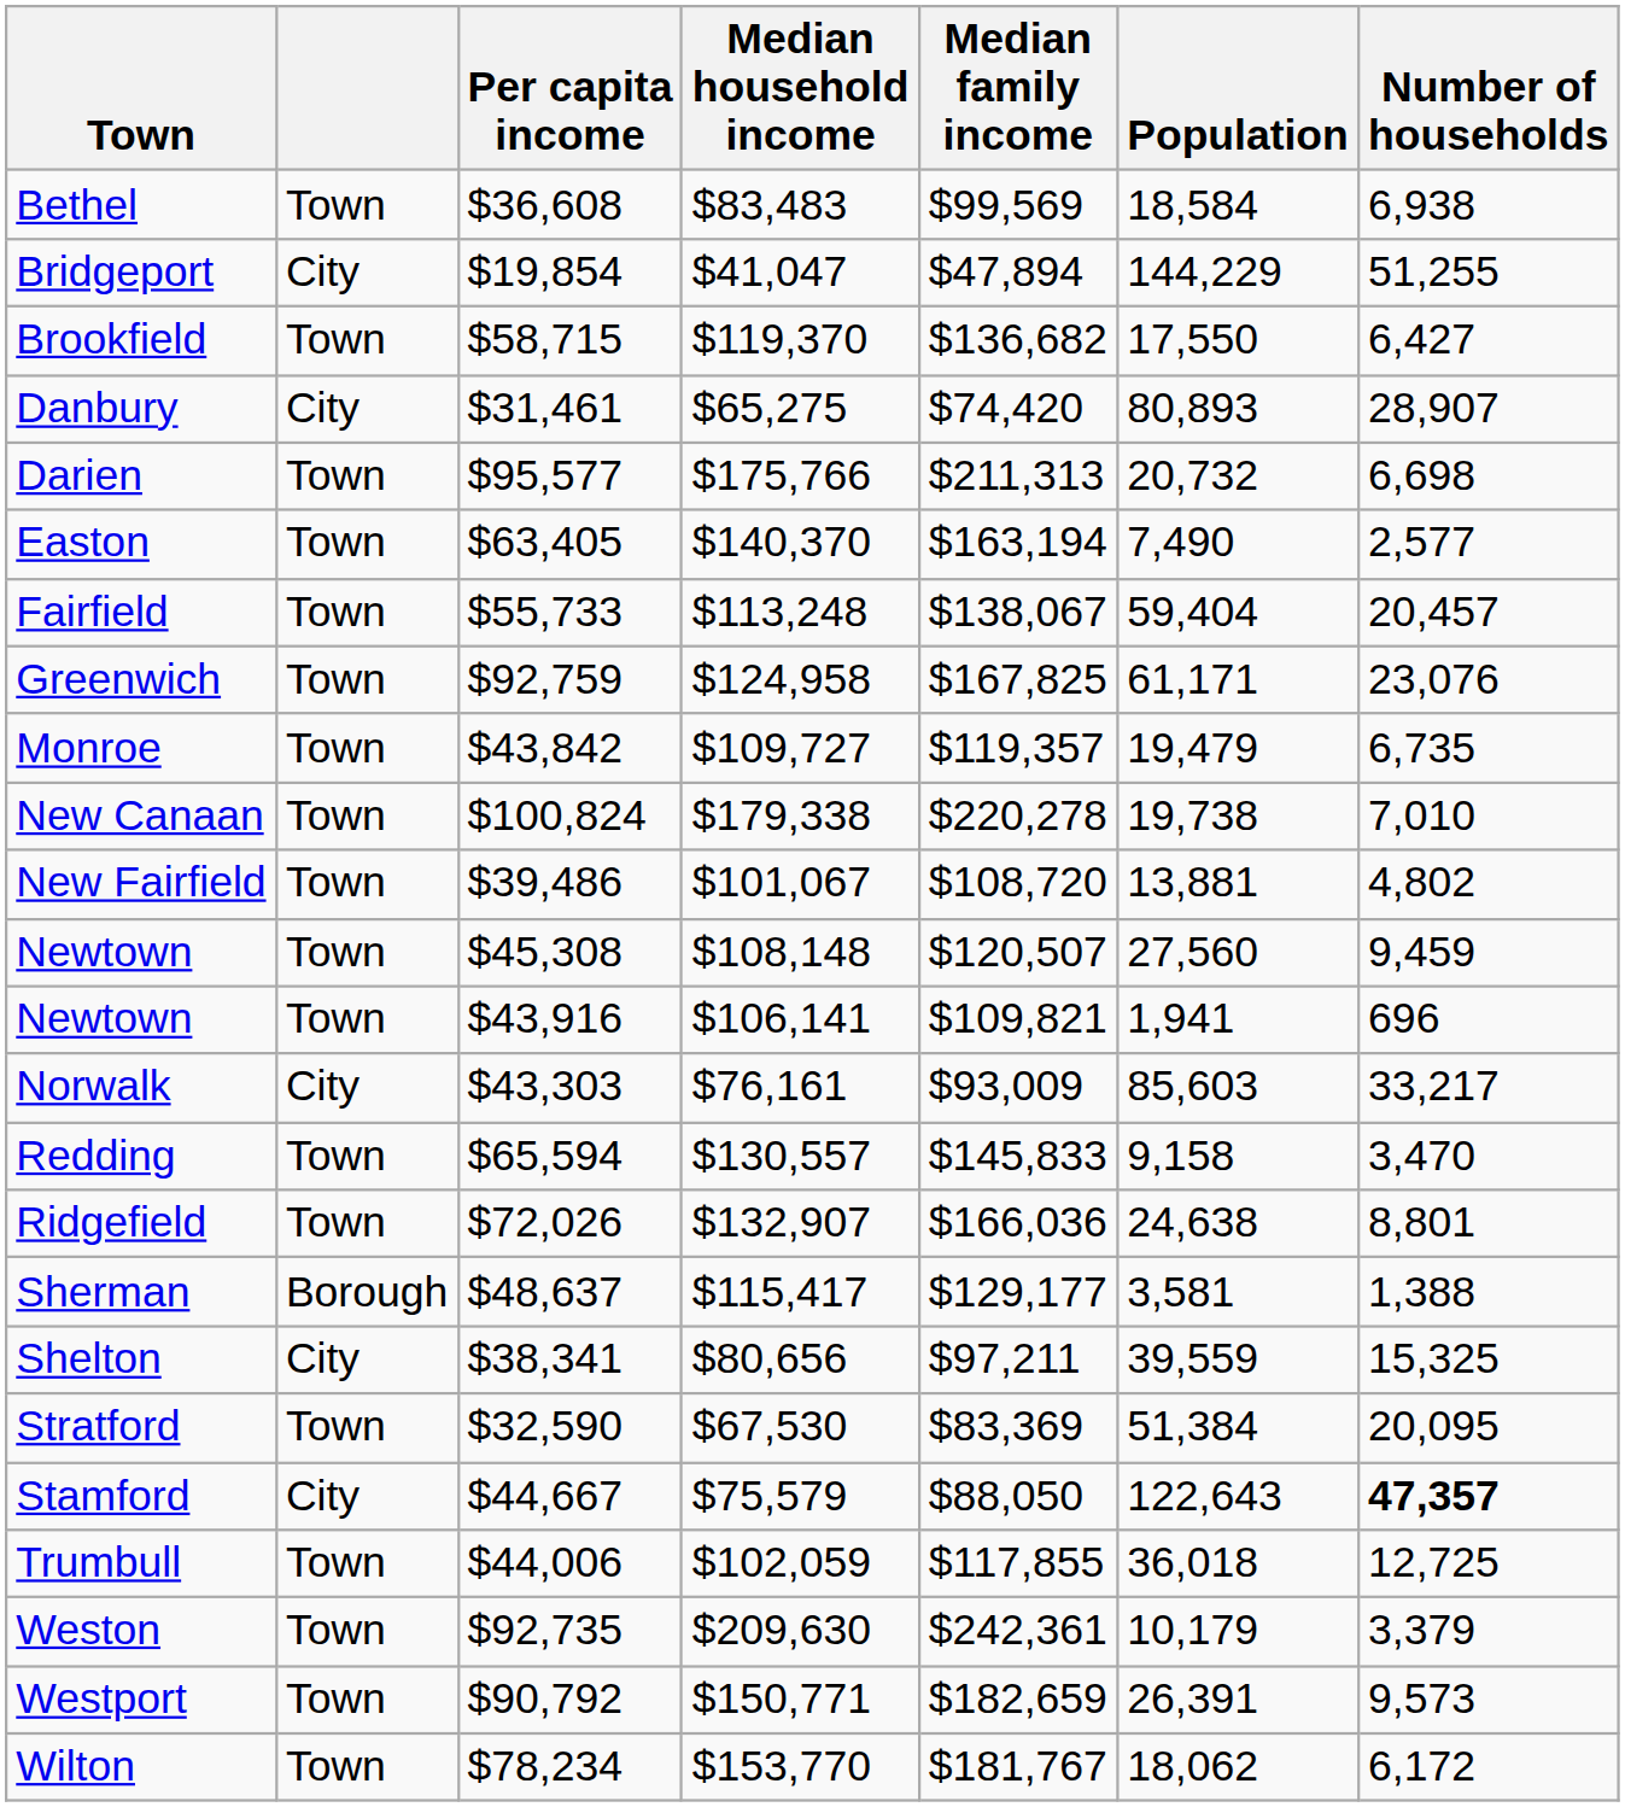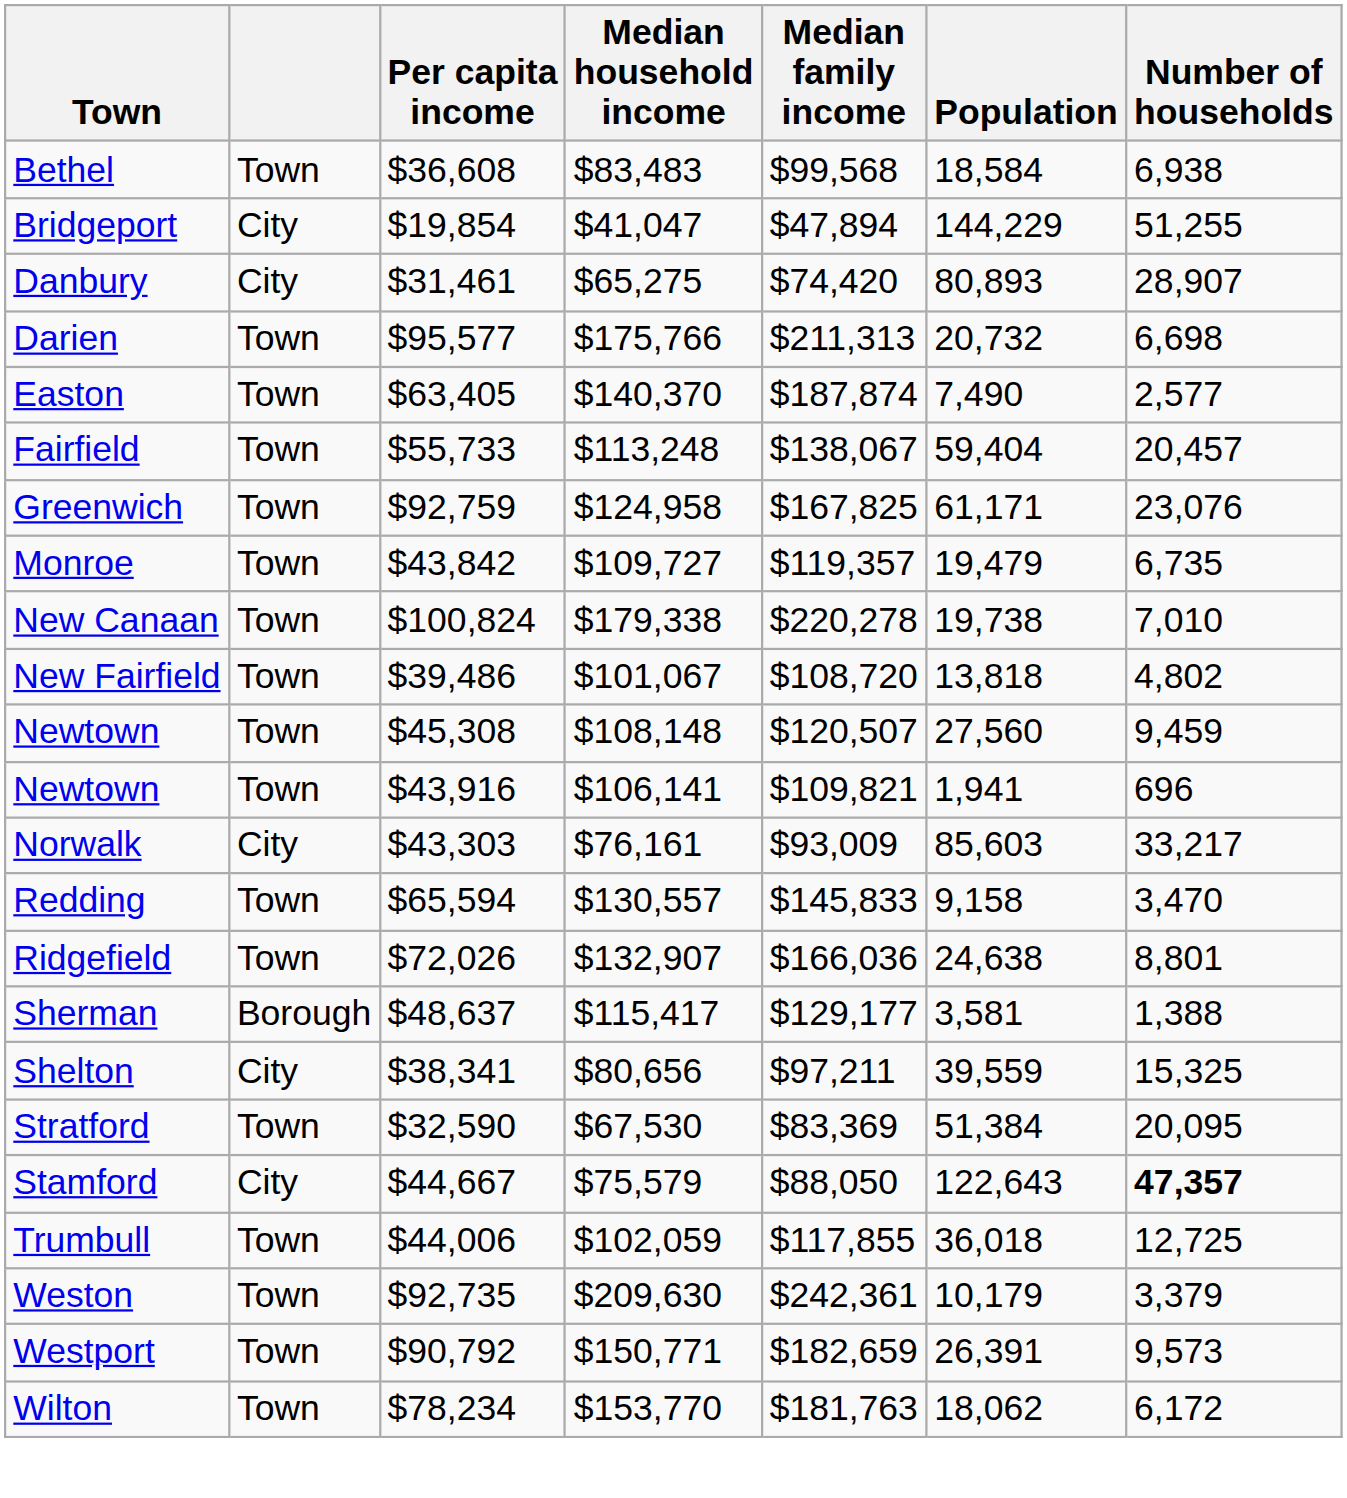 <table class="wikitable sortable">
 <tr valign=bottom>
 <th>Town</th>
 <th></th>
 <th>Per capita<br>income</th>
 <th>Median<br>household<br>income</th>
 <th>Median<br>family<br>income</th>
 <th>Population</th>
 <th>Number of<br>households</th>
 </tr>
 <tr>
 <td><a href='#'>Bethel</a></td>
 <td>Town</td>
 <td>$36,608</td>
 <td>$83,483</td>
-<td>$99,569</td>
+<td>$99,568</td>
 <td>18,584</td>
 <td>6,938</td>
 </tr>
 <tr>
 <td><a href='#'>Bridgeport</a></td>
 <td>City</td>
 <td>$19,854</td>
 <td>$41,047</td>
 <td>$47,894</td>
 <td>144,229</td>
 <td>51,255</td>
-</tr>
-<tr>
-<td><a href='#'>Brookfield</a></td>
-<td>Town</td>
-<td>$58,715</td>
-<td>$119,370</td>
-<td>$136,682</td>
-<td>17,550</td>
-<td>6,427</td>
 </tr>
 <tr>
 <td><a href='#'>Danbury</a></td>
 <td>City</td>
 <td>$31,461</td>
 <td>$65,275</td>
 <td>$74,420</td>
 <td>80,893</td>
 <td>28,907</td>
 </tr>
 <tr>
 <td><a href='#'>Darien</a></td>
 <td>Town</td>
 <td>$95,577</td>
 <td>$175,766</td>
 <td>$211,313</td>
 <td>20,732</td>
 <td>6,698</td>
 </tr>
 <tr>
 <td><a href='#'>Easton</a></td>
 <td>Town</td>
 <td>$63,405</td>
 <td>$140,370</td>
-<td>$163,194</td>
+<td>$187,874</td>
 <td>7,490</td>
 <td>2,577</td>
 </tr>
 <tr>
 <td><a href='#'>Fairfield</a></td>
 <td>Town</td>
 <td>$55,733</td>
 <td>$113,248</td>
 <td>$138,067</td>
 <td>59,404</td>
 <td>20,457</td>
 </tr>
 <tr>
 <td><a href='#'>Greenwich</a></td>
 <td>Town</td>
 <td>$92,759</td>
 <td>$124,958</td>
 <td>$167,825</td>
 <td>61,171</td>
 <td>23,076</td>
 </tr>
 <tr>
 <td><a href='#'>Monroe</a></td>
 <td>Town</td>
 <td>$43,842</td>
 <td>$109,727</td>
 <td>$119,357</td>
 <td>19,479</td>
 <td>6,735</td>
 </tr>
 <tr>
 <td><a href='#'>New Canaan</a></td>
 <td>Town</td>
 <td>$100,824</td>
 <td>$179,338</td>
 <td>$220,278</td>
 <td>19,738</td>
 <td>7,010</td>
 </tr>
 <tr>
 <td><a href='#'>New Fairfield</a></td>
 <td>Town</td>
 <td>$39,486</td>
 <td>$101,067</td>
 <td>$108,720</td>
-<td>13,881</td>
+<td>13,818</td>
 <td>4,802</td>
 </tr>
 <tr>
 <td><a href='#'>Newtown</a></td>
 <td>Town</td>
 <td>$45,308</td>
 <td>$108,148</td>
 <td>$120,507</td>
 <td>27,560</td>
 <td>9,459</td>
 </tr>
 <tr>
 <td><a href='#'>Newtown</a></td>
 <td>Town</td>
 <td>$43,916</td>
 <td>$106,141</td>
 <td>$109,821</td>
 <td>1,941</td>
 <td>696</td>
 </tr>
 <tr>
 <td><a href='#'>Norwalk</a></td>
 <td>City</td>
 <td>$43,303</td>
 <td>$76,161</td>
 <td>$93,009</td>
 <td>85,603</td>
 <td>33,217</td>
 </tr>
 <tr>
 <td><a href='#'>Redding</a></td>
 <td>Town</td>
 <td>$65,594</td>
 <td>$130,557</td>
 <td>$145,833</td>
 <td>9,158</td>
 <td>3,470</td>
 </tr>
 <tr>
 <td><a href='#'>Ridgefield</a></td>
 <td>Town</td>
 <td>$72,026</td>
 <td>$132,907</td>
 <td>$166,036</td>
 <td>24,638</td>
 <td>8,801</td>
 </tr>
 <tr>
 <td><a href='#'>Sherman</a></td>
 <td>Borough</td>
 <td>$48,637</td>
 <td>$115,417</td>
 <td>$129,177</td>
 <td>3,581</td>
 <td>1,388</td>
 </tr>
 <tr>
 <td><a href='#'>Shelton</a></td>
 <td>City</td>
 <td>$38,341</td>
 <td>$80,656</td>
 <td>$97,211</td>
 <td>39,559</td>
 <td>15,325</td>
 </tr>
 <tr>
 <td><a href='#'>Stratford</a></td>
 <td>Town</td>
 <td>$32,590</td>
 <td>$67,530</td>
 <td>$83,369</td>
 <td>51,384</td>
 <td>20,095</td>
 </tr>
 <tr>
 <td><a href='#'>Stamford</a></td>
 <td>City</td>
 <td>$44,667</td>
 <td>$75,579</td>
 <td>$88,050</td>
 <td>122,643</td>
 <td><strong>47,357</strong></td>
 </tr>
 <tr>
 <td><a href='#'>Trumbull</a></td>
 <td>Town</td>
 <td>$44,006</td>
 <td>$102,059</td>
 <td>$117,855</td>
 <td>36,018</td>
 <td>12,725</td>
 </tr>
 <tr>
 <td><a href='#'>Weston</a></td>
 <td>Town</td>
 <td>$92,735</td>
 <td>$209,630</td>
 <td>$242,361</td>
 <td>10,179</td>
 <td>3,379</td>
 </tr>
 <tr>
 <td><a href='#'>Westport</a></td>
 <td>Town</td>
 <td>$90,792</td>
 <td>$150,771</td>
 <td>$182,659</td>
 <td>26,391</td>
 <td>9,573</td>
 </tr>
 <tr>
 <td><a href='#'>Wilton</a></td>
 <td>Town</td>
 <td>$78,234</td>
 <td>$153,770</td>
-<td>$181,767</td>
+<td>$181,763</td>
 <td>18,062</td>
 <td>6,172</td>
 </tr>
 </table>
